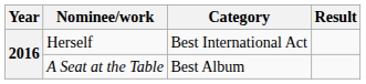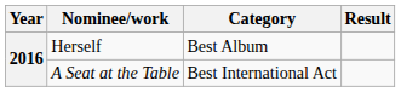 <table class="wikitable sortable plainrowheaders">
 <tr>
 <th scope="col">Year</th>
 <th scope="col">Nominee/work</th>
 <th scope="col">Category</th>
 <th scope="col">Result</th>
 </tr>
 <tr>
 <th scope="row" rowspan="2">2016</th>
 <td>Herself</td>
-<td>Best International Act</td>
+<td>Best Album</td>
 <td></td>
 </tr>
 <tr>
 <td><em>A Seat at the Table</em></td>
-<td>Best Album</td>
+<td>Best International Act</td>
 <td></td>
 </tr>
 </table>
